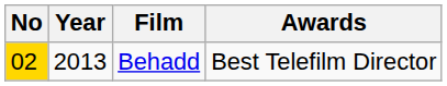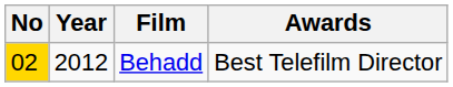 <table class="wikitable">
 <tr>
 <th>No</th>
 <th>Year</th>
 <th>Film</th>
 <th>Awards</th>
 </tr>
 <tr>
 <td style="background: gold;">02</td>
-<td>2013</td>
+<td>2012</td>
 <td><a href='#'>Behadd</a></td>
 <td>Best Telefilm Director</td>
 </tr>
 </table>
